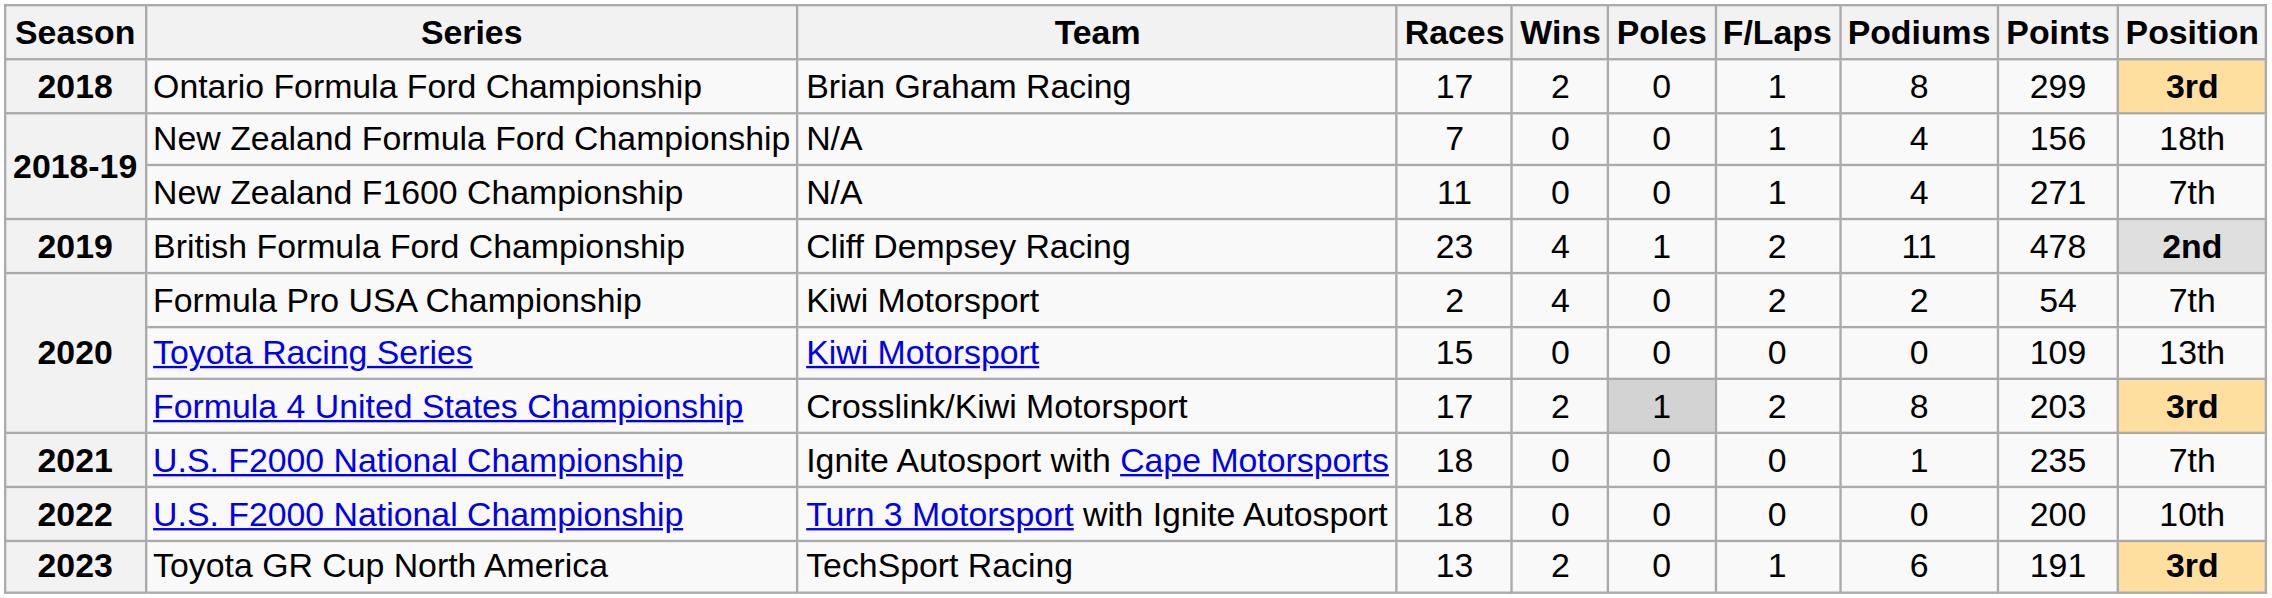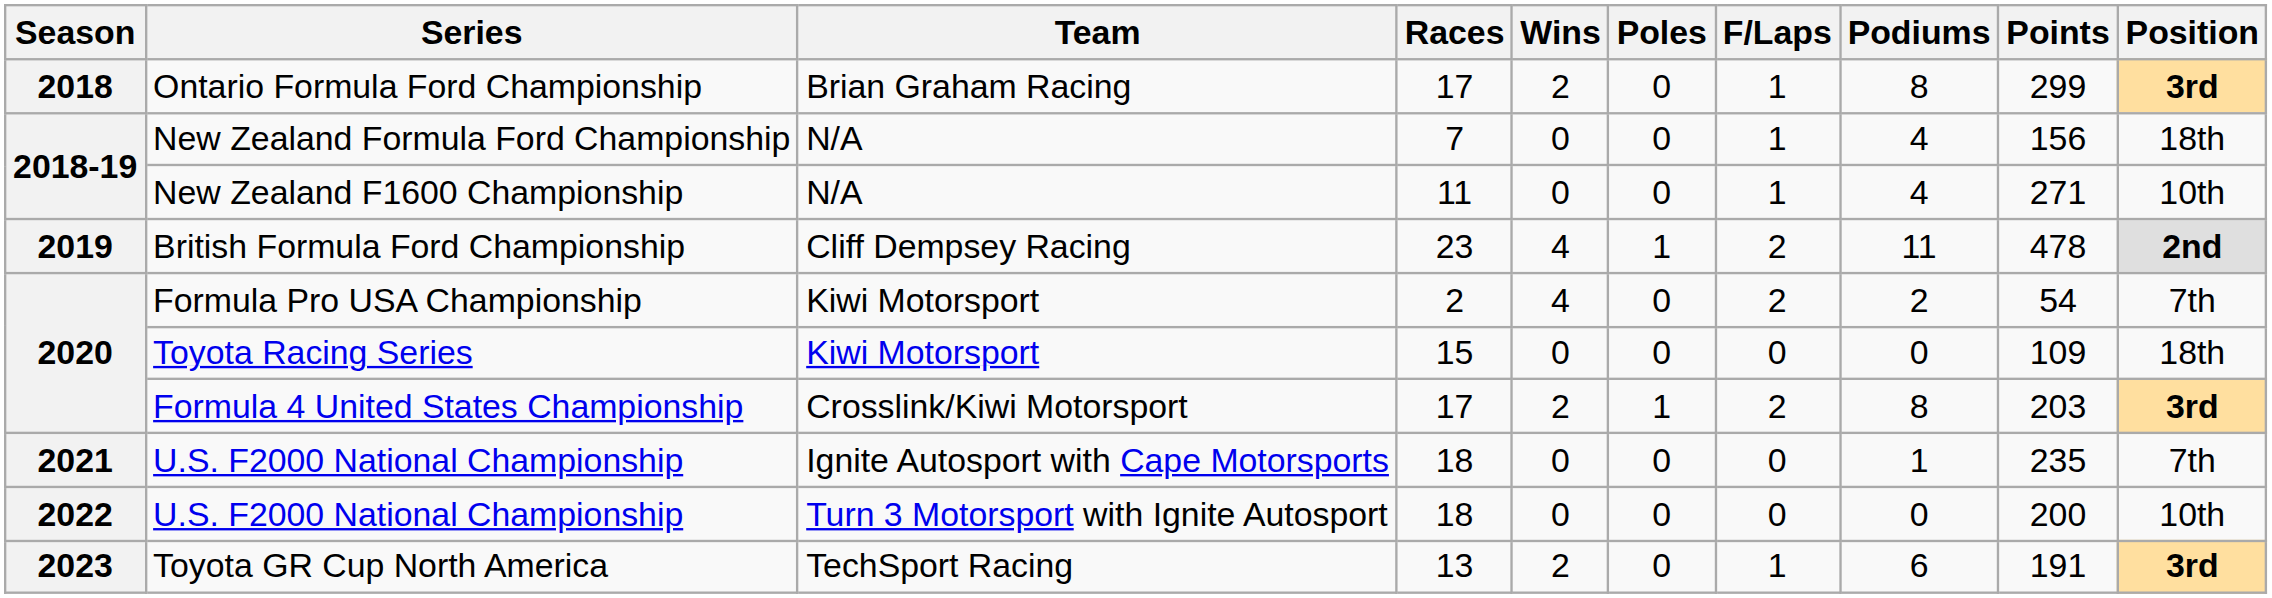 <table class="wikitable" style="font-size: 90%; text-align:center">
 <tr>
 <th>Season</th>
 <th>Series</th>
 <th>Team</th>
 <th>Races</th>
 <th>Wins</th>
 <th><strong>Poles</strong></th>
 <th>F/Laps</th>
 <th>Podiums</th>
 <th>Points</th>
 <th>Position</th>
 </tr>
 <tr>
 <th>2018</th>
 <td align="left">Ontario Formula Ford Championship</td>
 <td align="left">Brian Graham Racing</td>
 <td>17</td>
 <td>2</td>
 <td>0</td>
 <td>1</td>
 <td>8</td>
 <td>299</td>
 <td style="background:#FFDF9F;"><strong>3rd</strong></td>
 </tr>
 <tr>
 <th rowspan="2">2018-19</th>
 <td align="left">New Zealand Formula Ford Championship</td>
 <td align="left">N/A</td>
 <td>7</td>
 <td>0</td>
 <td>0</td>
 <td>1</td>
 <td>4</td>
 <td>156</td>
 <td>18th</td>
 </tr>
 <tr>
 <td align="left">New Zealand F1600 Championship</td>
 <td align="left">N/A</td>
 <td>11</td>
 <td>0</td>
 <td>0</td>
 <td>1</td>
 <td>4</td>
 <td>271</td>
-<td>7th</td>
+<td>10th</td>
 </tr>
 <tr>
 <th>2019</th>
 <td align="left">British Formula Ford Championship</td>
 <td rowspan="1" align="left">Cliff Dempsey Racing</td>
 <td>23</td>
 <td>4</td>
 <td>1</td>
 <td>2</td>
 <td>11</td>
 <td>478</td>
 <td style="background:#DFDFDF;"><strong>2nd</strong></td>
 </tr>
 <tr>
 <th rowspan="3">2020</th>
 <td align="left">Formula Pro USA Championship</td>
 <td align="left">Kiwi Motorsport</td>
 <td>2</td>
 <td>4</td>
 <td>0</td>
 <td>2</td>
 <td>2</td>
 <td>54</td>
 <td>7th</td>
 </tr>
 <tr>
 <td align="left"><a href='#'>Toyota Racing Series</a></td>
 <td align=left><a href='#'>Kiwi Motorsport</a></td>
 <td>15</td>
 <td>0</td>
 <td>0</td>
 <td>0</td>
 <td>0</td>
 <td>109</td>
-<td>13th</td>
+<td>18th</td>
 </tr>
 <tr>
 <td align="left"><a href='#'>Formula 4 United States Championship</a></td>
 <td align="left">Crosslink/Kiwi Motorsport</td>
 <td>17</td>
 <td>2</td>
-<td style="background: lightgrey;">1</td>
+<td>1</td>
 <td>2</td>
 <td>8</td>
 <td>203</td>
 <td style="background:#FFDF9F;"><strong>3rd</strong></td>
 </tr>
 <tr>
 <th>2021</th>
 <td align="left"><a href='#'>U.S. F2000 National Championship</a></td>
 <td align="left">Ignite Autosport with <a href='#'>Cape Motorsports</a></td>
 <td>18</td>
 <td>0</td>
 <td>0</td>
 <td>0</td>
 <td>1</td>
 <td>235</td>
 <td>7th</td>
 </tr>
 <tr>
 <th>2022</th>
 <td align=left><a href='#'>U.S. F2000 National Championship</a></td>
 <td align=left><a href='#'>Turn 3 Motorsport</a> with Ignite Autosport</td>
 <td>18</td>
 <td>0</td>
 <td>0</td>
 <td>0</td>
 <td>0</td>
 <td>200</td>
 <td>10th</td>
 </tr>
 <tr>
 <th>2023</th>
 <td align=left>Toyota GR Cup North America</td>
 <td align=left>TechSport Racing</td>
 <td>13</td>
 <td>2</td>
 <td>0</td>
 <td>1</td>
 <td>6</td>
 <td>191</td>
 <td style="background:#FFDF9F;"><strong>3rd</strong></td>
 </tr>
 </table>
